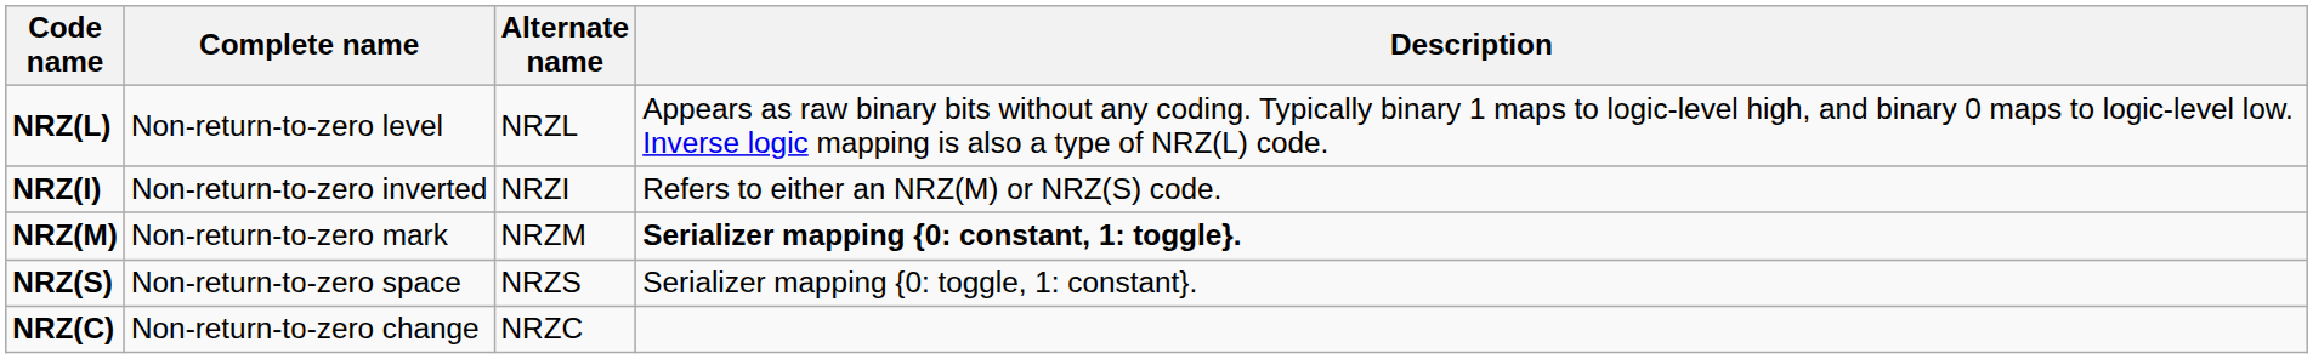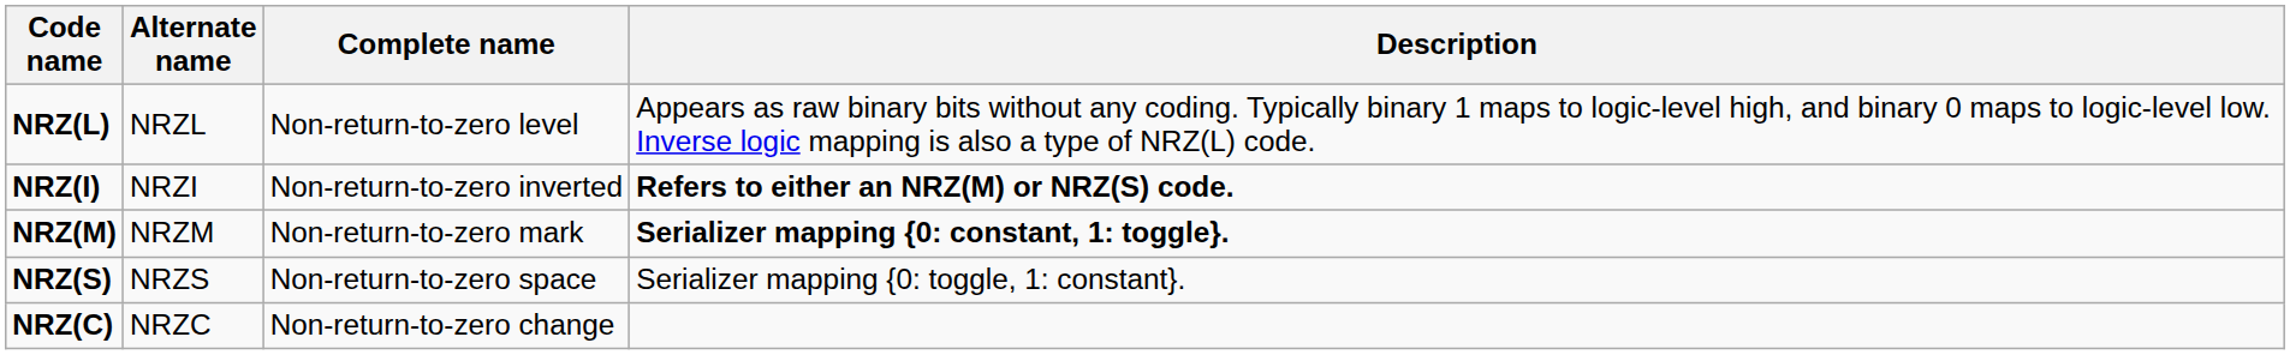 <table class="wikitable">
 <tr>
 <th>Code <br>name</th>
+<th>Alternate <br>name</th>
 <th>Complete name</th>
-<th>Alternate <br>name</th>
 <th>Description</th>
 </tr>
 <tr>
 <td><strong>NRZ(L)</strong></td>
+<td>NRZL</td>
 <td>Non-return-to-zero level</td>
-<td>NRZL</td>
 <td>Appears as raw binary bits without any coding. Typically binary 1 maps to logic-level high, and binary 0 maps to logic-level low.  <a href='#'>Inverse logic</a> mapping is also a type of NRZ(L) code.</td>
 </tr>
 <tr>
 <td><strong>NRZ(I)</strong></td>
+<td>NRZI</td>
 <td style="white-space:nowrap;">Non-return-to-zero inverted</td>
-<td>NRZI</td>
-<td>Refers to either an NRZ(M) or NRZ(S) code.</td>
+<td><strong>Refers to either an NRZ(M) or NRZ(S) code.</strong></td>
 </tr>
 <tr>
 <td><strong>NRZ(M)</strong></td>
+<td>NRZM</td>
 <td>Non-return-to-zero mark</td>
-<td>NRZM</td>
 <td><strong>Serializer mapping {0: constant, 1: toggle}.</strong></td>
 </tr>
 <tr>
 <td><strong>NRZ(S)</strong></td>
+<td>NRZS</td>
 <td>Non-return-to-zero space</td>
-<td>NRZS</td>
 <td>Serializer mapping {0: toggle, 1: constant}.</td>
 </tr>
 <tr>
 <td><strong>NRZ(C)</strong></td>
+<td>NRZC</td>
 <td>Non-return-to-zero change</td>
-<td>NRZC</td>
 <td></td>
 </tr>
 </table>
